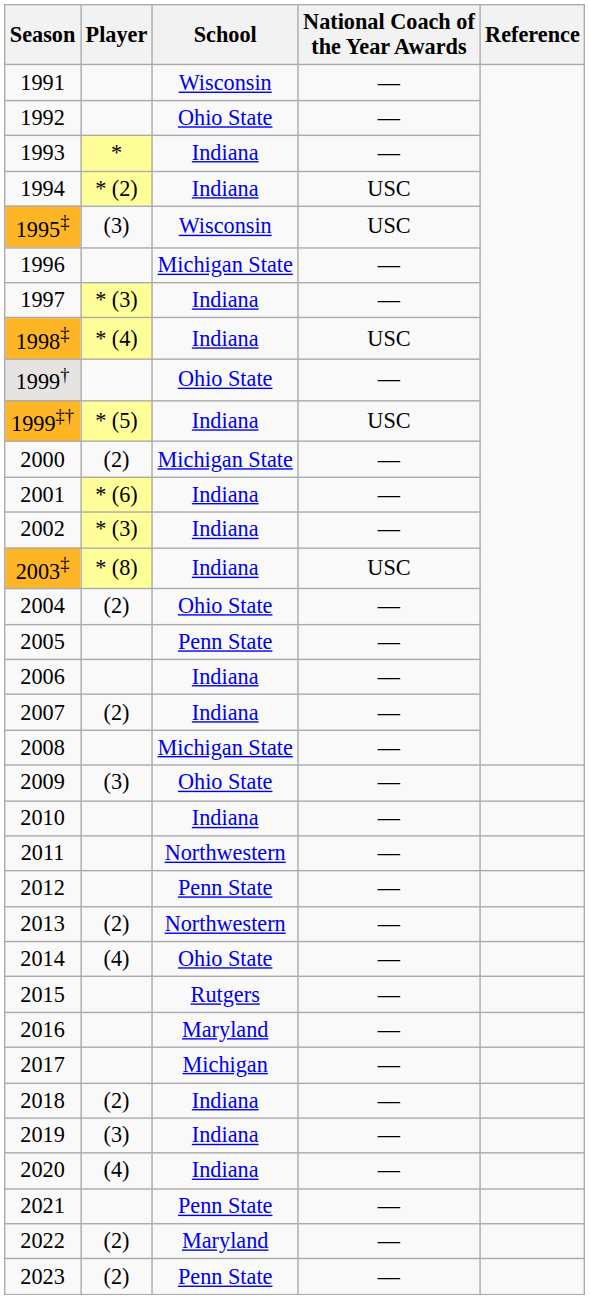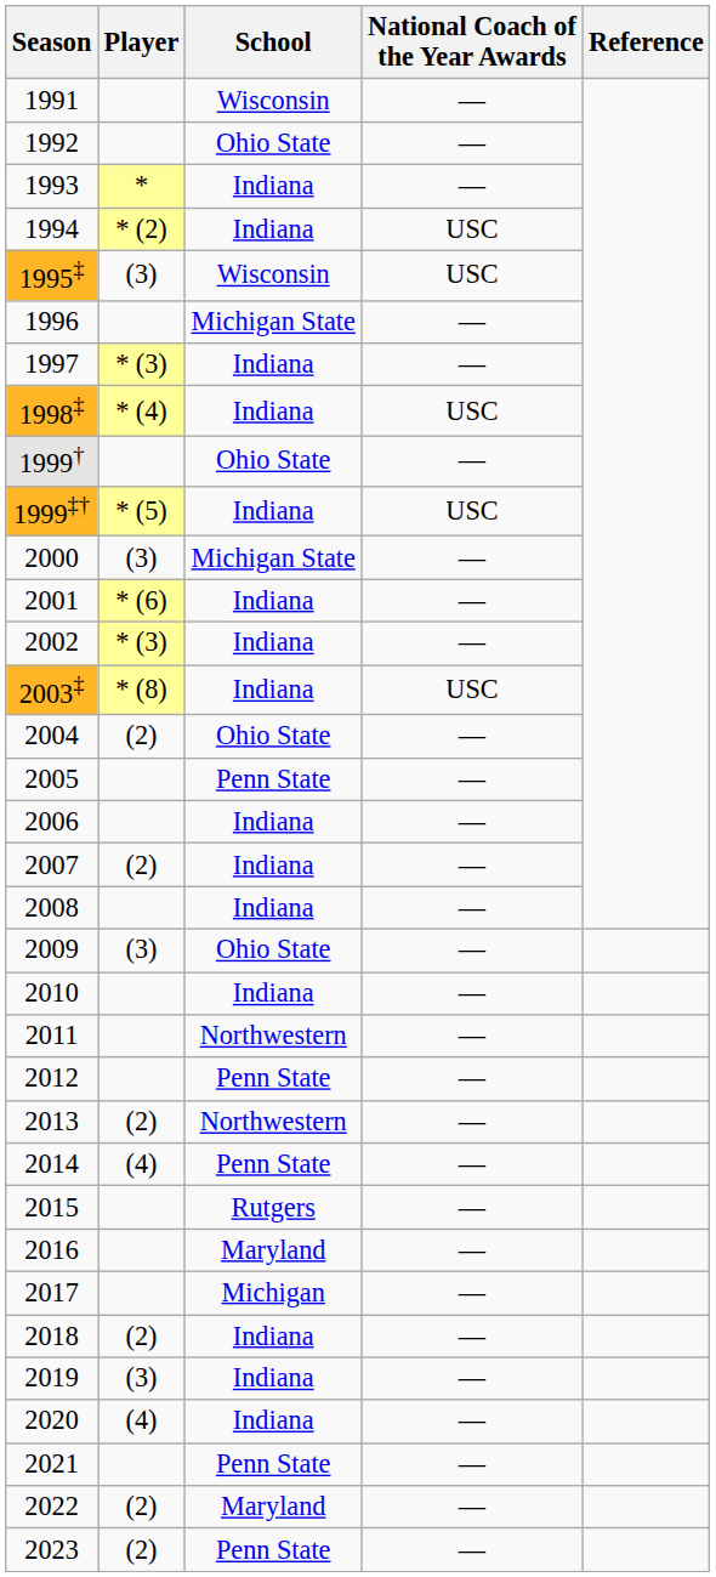 <table class="wikitable sortable" style="text-align:center;">
 <tr>
 <th>Season</th>
 <th>Player</th>
 <th>School</th>
 <th class=unsortable>National Coach of<br>the Year Awards</th>
 <th class="unsortable">Reference</th>
 </tr>
 <tr>
 <td>1991</td>
 <td></td>
 <td><a href='#'>Wisconsin</a></td>
 <td>—</td>
 <td rowspan="19"></td>
 </tr>
 <tr>
 <td>1992</td>
 <td></td>
 <td><a href='#'>Ohio State</a></td>
 <td>—</td>
 </tr>
 <tr>
 <td>1993</td>
 <td style="background-color:#FFFF99">*</td>
 <td><a href='#'>Indiana</a></td>
 <td>—</td>
 </tr>
 <tr>
 <td>1994</td>
 <td style="background-color:#FFFF99">* (2)</td>
 <td><a href='#'>Indiana</a></td>
 <td>USC</td>
 </tr>
 <tr>
 <td style="background-color:#FFB626">1995<sup>‡</sup></td>
 <td> (3)</td>
 <td><a href='#'>Wisconsin</a></td>
 <td>USC</td>
 </tr>
 <tr>
 <td>1996</td>
 <td></td>
 <td><a href='#'>Michigan State</a></td>
 <td>—</td>
 </tr>
 <tr>
 <td>1997</td>
 <td style="background-color:#FFFF99">* (3)</td>
 <td><a href='#'>Indiana</a></td>
 <td>—</td>
 </tr>
 <tr>
 <td style="background-color:#FFB626">1998<sup>‡</sup></td>
 <td style="background-color:#FFFF99">* (4)</td>
 <td><a href='#'>Indiana</a></td>
 <td>USC</td>
 </tr>
 <tr>
 <td style="background-color:#E5E4E2;">1999<sup>†</sup></td>
 <td></td>
 <td><a href='#'>Ohio State</a></td>
 <td>—</td>
 </tr>
 <tr>
 <td style="background-color:#FFB626">1999<sup>‡†</sup></td>
 <td style="background-color:#FFFF99">* (5)</td>
 <td><a href='#'>Indiana</a></td>
 <td>USC</td>
 </tr>
 <tr>
 <td>2000</td>
-<td> (2)</td>
+<td> (3)</td>
 <td><a href='#'>Michigan State</a></td>
 <td>—</td>
 </tr>
 <tr>
 <td>2001</td>
 <td style="background-color:#FFFF99">* (6)</td>
 <td><a href='#'>Indiana</a></td>
 <td>—</td>
 </tr>
 <tr>
 <td>2002</td>
 <td style="background-color:#FFFF99">* (3)</td>
 <td><a href='#'>Indiana</a></td>
 <td>—</td>
 </tr>
 <tr>
 <td style="background-color:#FFB626">2003<sup>‡</sup></td>
 <td style="background-color:#FFFF99">* (8)</td>
 <td><a href='#'>Indiana</a></td>
 <td>USC</td>
 </tr>
 <tr>
 <td>2004</td>
 <td> (2)</td>
 <td><a href='#'>Ohio State</a></td>
 <td>—</td>
 </tr>
 <tr>
 <td>2005</td>
 <td></td>
 <td><a href='#'>Penn State</a></td>
 <td>—</td>
 </tr>
 <tr>
 <td>2006</td>
 <td></td>
 <td><a href='#'>Indiana</a></td>
 <td>—</td>
 </tr>
 <tr>
 <td>2007</td>
 <td> (2)</td>
 <td><a href='#'>Indiana</a></td>
 <td>—</td>
 </tr>
 <tr>
 <td>2008</td>
 <td></td>
-<td><a href='#'>Michigan State</a></td>
+<td><a href='#'>Indiana</a></td>
 <td>—</td>
 </tr>
 <tr>
 <td>2009</td>
 <td> (3)</td>
 <td><a href='#'>Ohio State</a></td>
 <td>—</td>
 </tr>
 <tr>
 <td>2010</td>
 <td></td>
 <td><a href='#'>Indiana</a></td>
 <td>—</td>
 <td></td>
 </tr>
 <tr>
 <td>2011</td>
 <td></td>
 <td><a href='#'>Northwestern</a></td>
 <td>—</td>
 <td></td>
 </tr>
 <tr>
 <td>2012</td>
 <td></td>
 <td><a href='#'>Penn State</a></td>
 <td>—</td>
 <td></td>
 </tr>
 <tr>
 <td>2013</td>
 <td> (2)</td>
 <td><a href='#'>Northwestern</a></td>
 <td>—</td>
 <td></td>
 </tr>
 <tr>
 <td>2014</td>
 <td> (4)</td>
-<td><a href='#'>Ohio State</a></td>
+<td><a href='#'>Penn State</a></td>
 <td>—</td>
 <td></td>
 </tr>
 <tr>
 <td>2015</td>
 <td></td>
 <td><a href='#'>Rutgers</a></td>
 <td>—</td>
 <td></td>
 </tr>
 <tr>
 <td>2016</td>
 <td></td>
 <td><a href='#'>Maryland</a></td>
 <td>—</td>
 <td></td>
 </tr>
 <tr>
 <td>2017</td>
 <td></td>
 <td><a href='#'>Michigan</a></td>
 <td>—</td>
 <td></td>
 </tr>
 <tr>
 <td>2018</td>
 <td> (2)</td>
 <td><a href='#'>Indiana</a></td>
 <td>—</td>
 <td></td>
 </tr>
 <tr>
 <td>2019</td>
 <td> (3)</td>
 <td><a href='#'>Indiana</a></td>
 <td>—</td>
 <td></td>
 </tr>
 <tr>
 <td>2020</td>
 <td> (4)</td>
 <td><a href='#'>Indiana</a></td>
 <td>—</td>
 <td></td>
 </tr>
 <tr>
 <td>2021</td>
 <td></td>
 <td><a href='#'>Penn State</a></td>
 <td>—</td>
 <td></td>
 </tr>
 <tr>
 <td>2022</td>
 <td> (2)</td>
 <td><a href='#'>Maryland</a></td>
 <td>—</td>
 <td></td>
 </tr>
 <tr>
 <td>2023</td>
 <td> (2)</td>
 <td><a href='#'>Penn State</a></td>
 <td>—</td>
 <td></td>
 </tr>
 </table>
